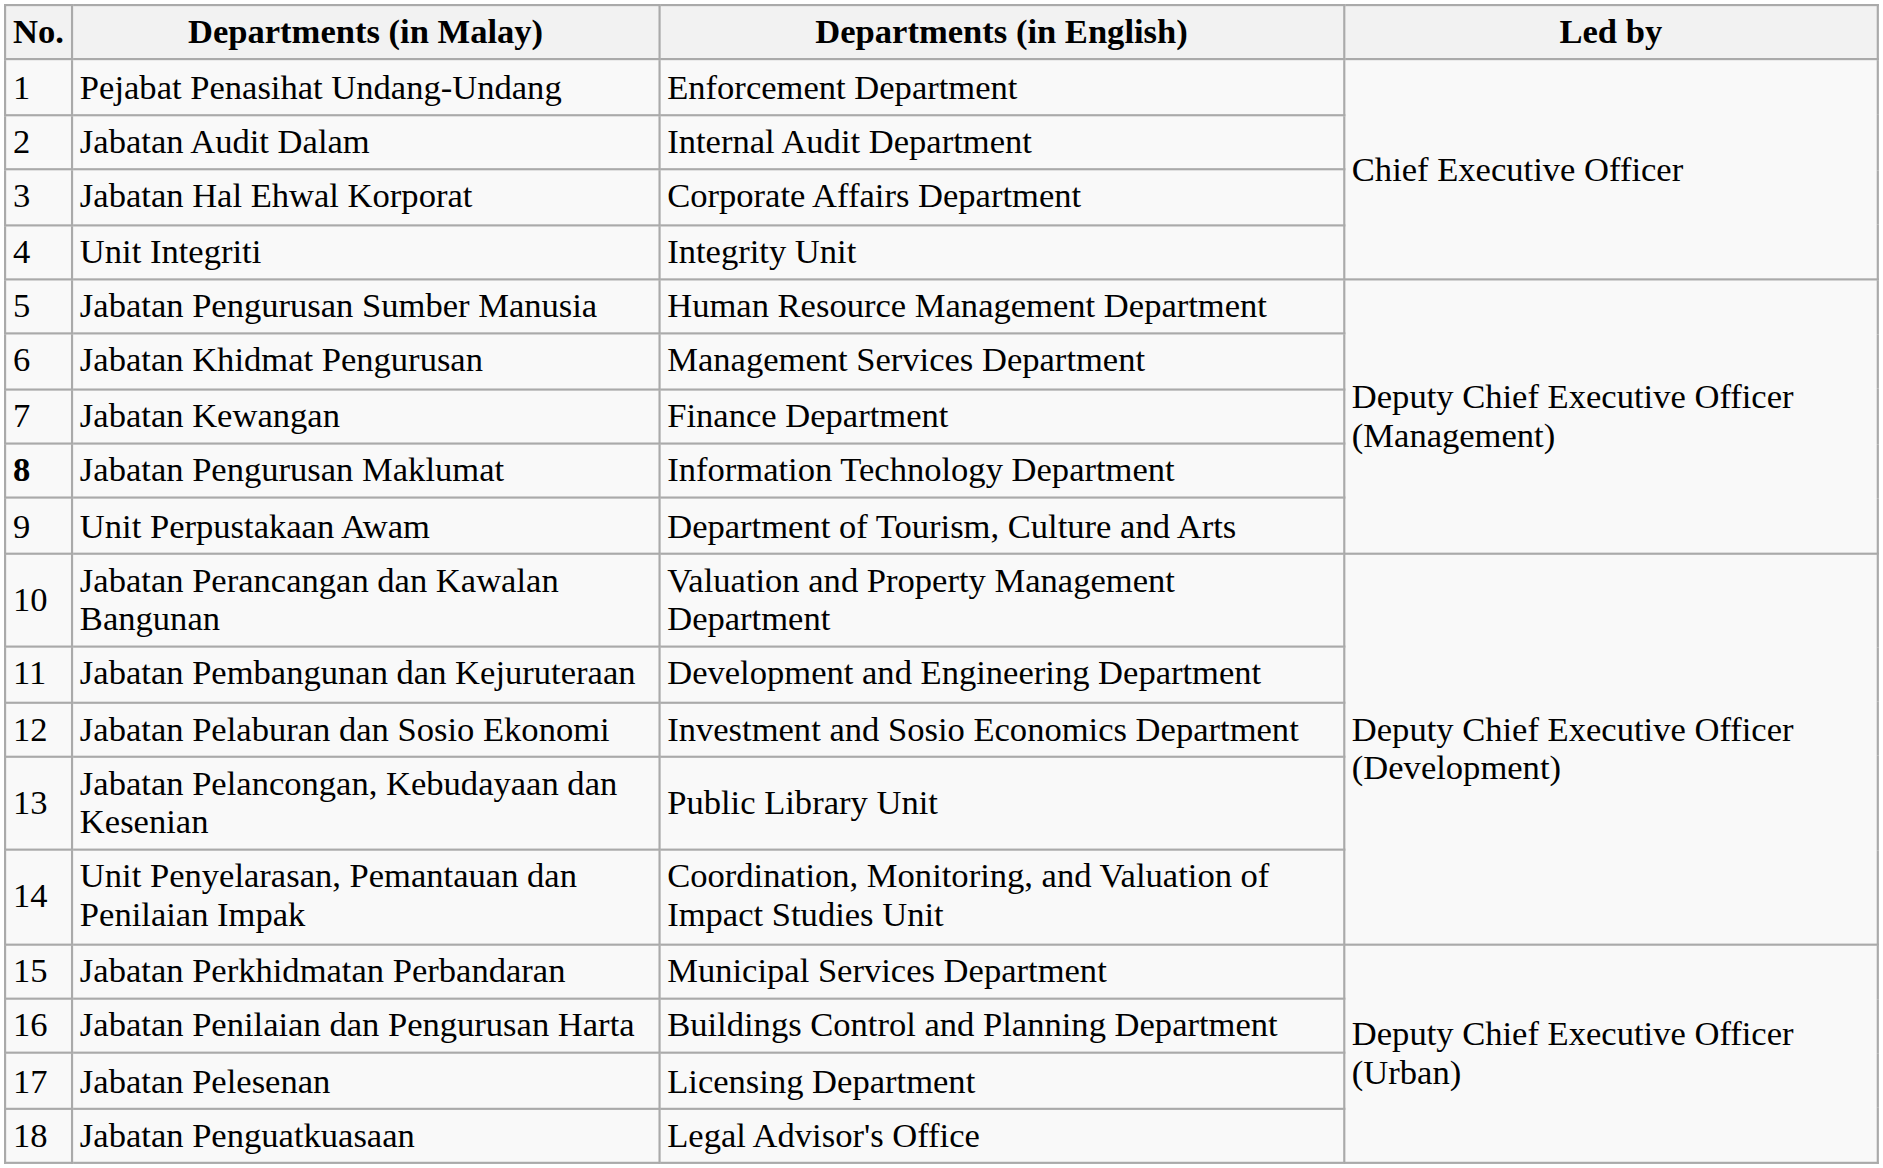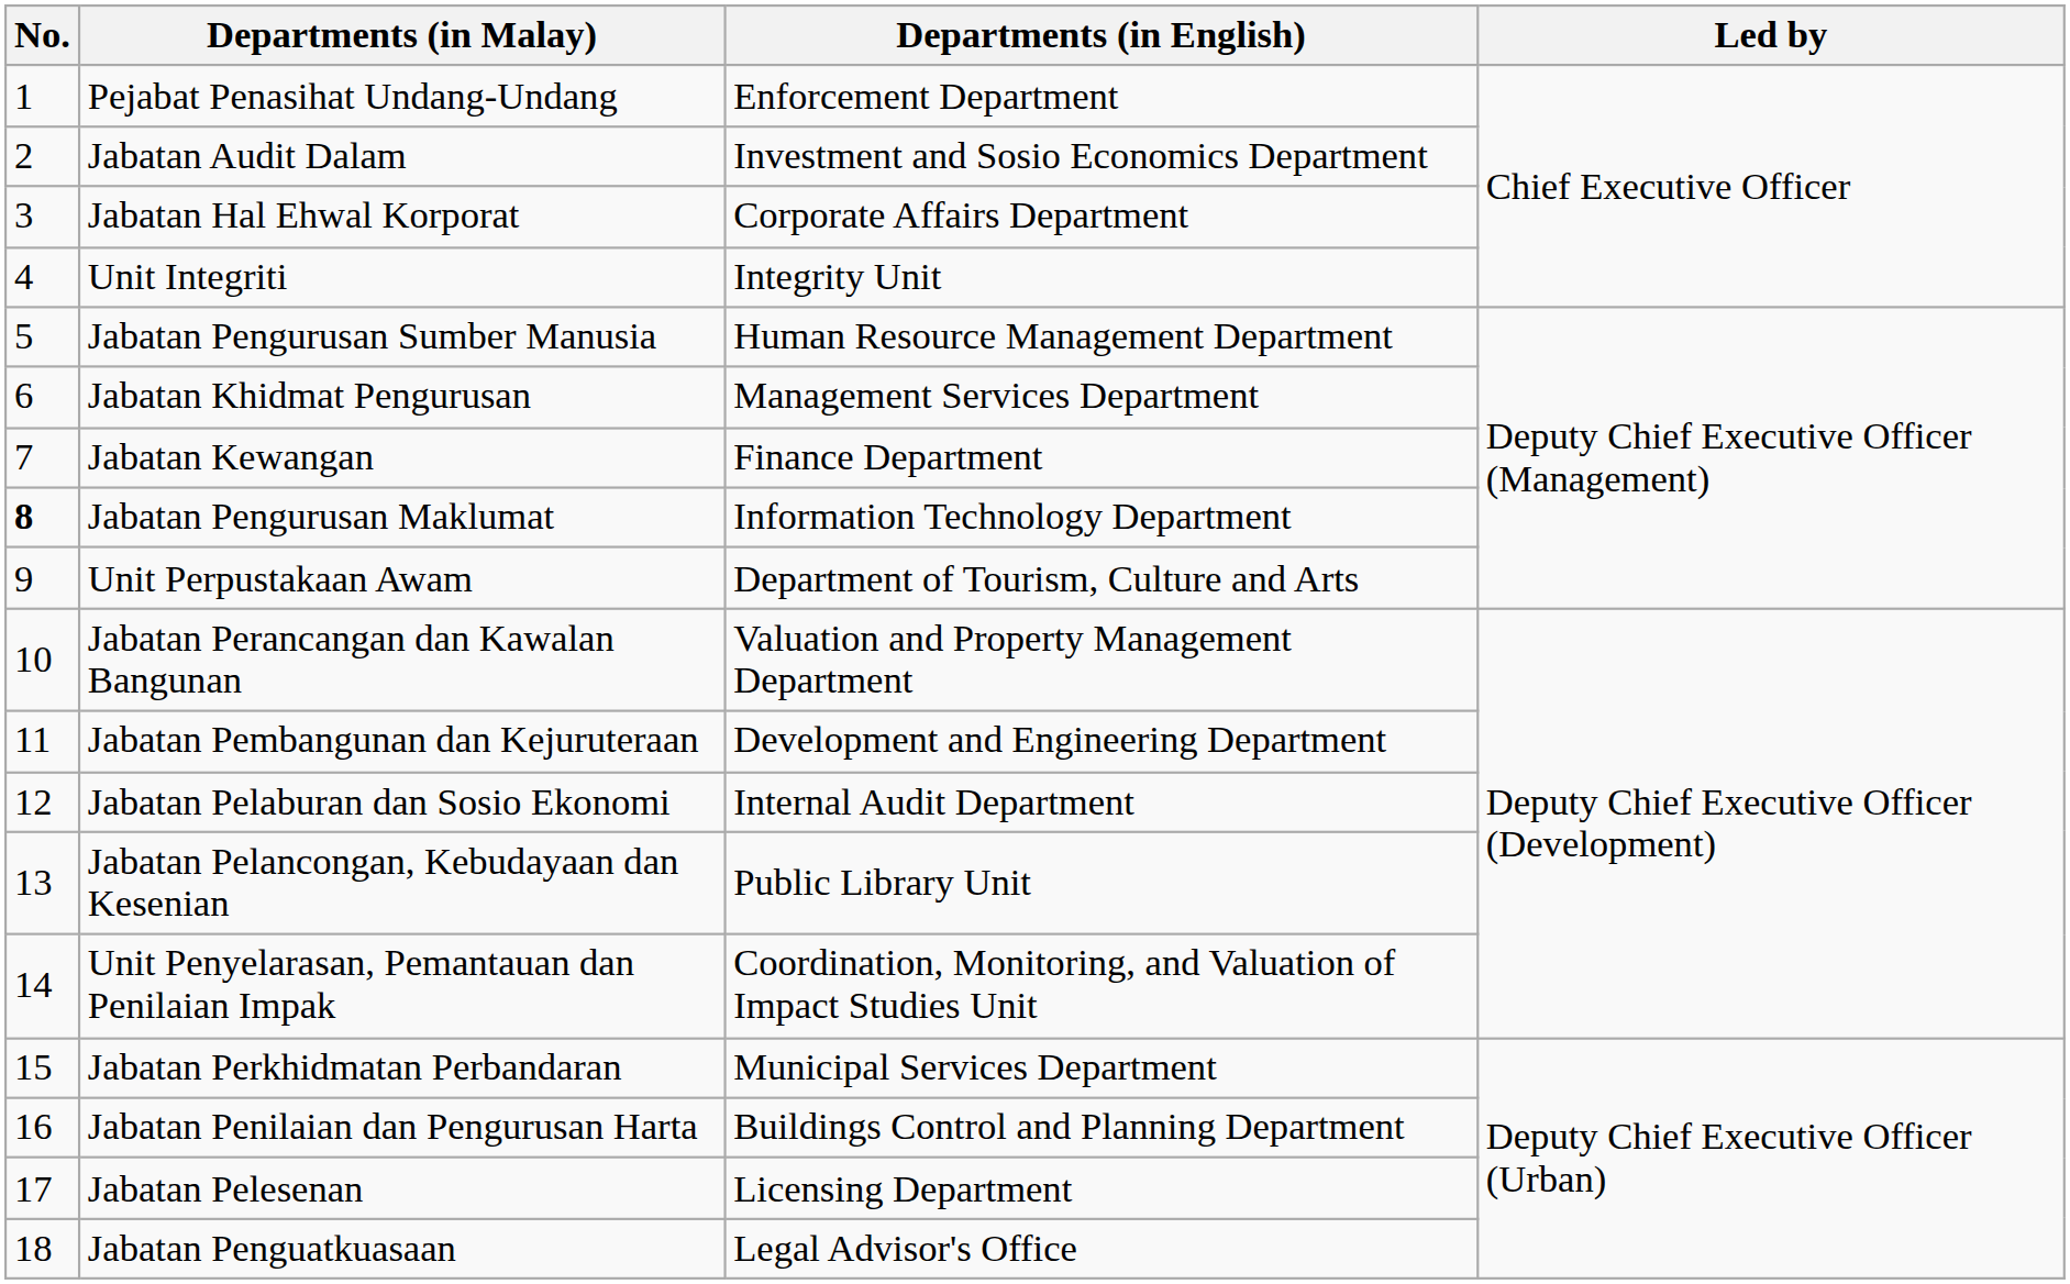 <table class="wikitable">
 <tr>
 <th>No.</th>
 <th>Departments (in Malay)</th>
 <th>Departments (in English)</th>
 <th>Led by</th>
 </tr>
 <tr>
 <td>1</td>
 <td>Pejabat Penasihat Undang-Undang</td>
 <td>Enforcement Department</td>
 <td rowspan="4">Chief Executive Officer</td>
 </tr>
 <tr>
 <td>2</td>
 <td>Jabatan Audit Dalam</td>
-<td>Internal Audit Department</td>
+<td>Investment and Sosio Economics Department</td>
 </tr>
 <tr>
 <td>3</td>
 <td>Jabatan Hal Ehwal Korporat</td>
 <td>Corporate Affairs Department</td>
 </tr>
 <tr>
 <td>4</td>
 <td>Unit Integriti</td>
 <td>Integrity Unit</td>
 </tr>
 <tr>
 <td>5</td>
 <td>Jabatan Pengurusan Sumber Manusia</td>
 <td>Human Resource Management Department</td>
 <td rowspan="5">Deputy Chief Executive Officer (Management)</td>
 </tr>
 <tr>
 <td>6</td>
 <td>Jabatan Khidmat Pengurusan</td>
 <td>Management Services Department</td>
 </tr>
 <tr>
 <td>7</td>
 <td>Jabatan Kewangan</td>
 <td>Finance Department</td>
 </tr>
 <tr>
 <td><strong>8</strong></td>
 <td>Jabatan Pengurusan Maklumat</td>
 <td>Information Technology Department</td>
 </tr>
 <tr>
 <td>9</td>
 <td>Unit Perpustakaan Awam</td>
 <td>Department of Tourism, Culture and Arts</td>
 </tr>
 <tr>
 <td>10</td>
 <td>Jabatan Perancangan dan Kawalan Bangunan</td>
 <td>Valuation and Property Management Department</td>
 <td rowspan="5">Deputy Chief Executive Officer (Development)</td>
 </tr>
 <tr>
 <td>11</td>
 <td>Jabatan Pembangunan dan Kejuruteraan</td>
 <td>Development and Engineering Department</td>
 </tr>
 <tr>
 <td>12</td>
 <td>Jabatan Pelaburan dan Sosio Ekonomi</td>
-<td>Investment and Sosio Economics Department</td>
+<td>Internal Audit Department</td>
 </tr>
 <tr>
 <td>13</td>
 <td>Jabatan Pelancongan, Kebudayaan dan Kesenian</td>
 <td>Public Library Unit</td>
 </tr>
 <tr>
 <td>14</td>
 <td>Unit Penyelarasan, Pemantauan dan Penilaian Impak</td>
 <td>Coordination, Monitoring, and Valuation of Impact Studies Unit</td>
 </tr>
 <tr>
 <td>15</td>
 <td>Jabatan Perkhidmatan Perbandaran</td>
 <td>Municipal Services Department</td>
 <td rowspan="4">Deputy Chief Executive Officer (Urban)</td>
 </tr>
 <tr>
 <td>16</td>
 <td>Jabatan Penilaian dan Pengurusan Harta</td>
 <td>Buildings Control and Planning Department</td>
 </tr>
 <tr>
 <td>17</td>
 <td>Jabatan Pelesenan</td>
 <td>Licensing Department</td>
 </tr>
 <tr>
 <td>18</td>
 <td>Jabatan Penguatkuasaan</td>
 <td>Legal Advisor's Office</td>
 </tr>
 </table>
